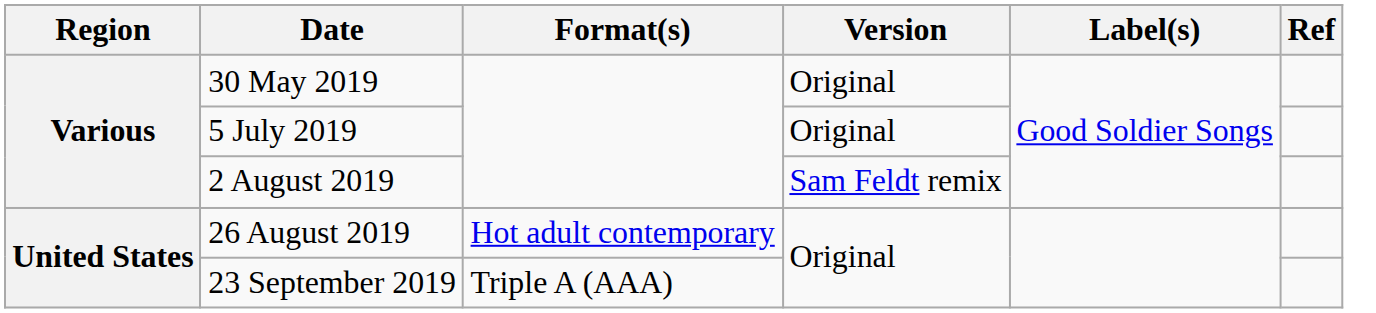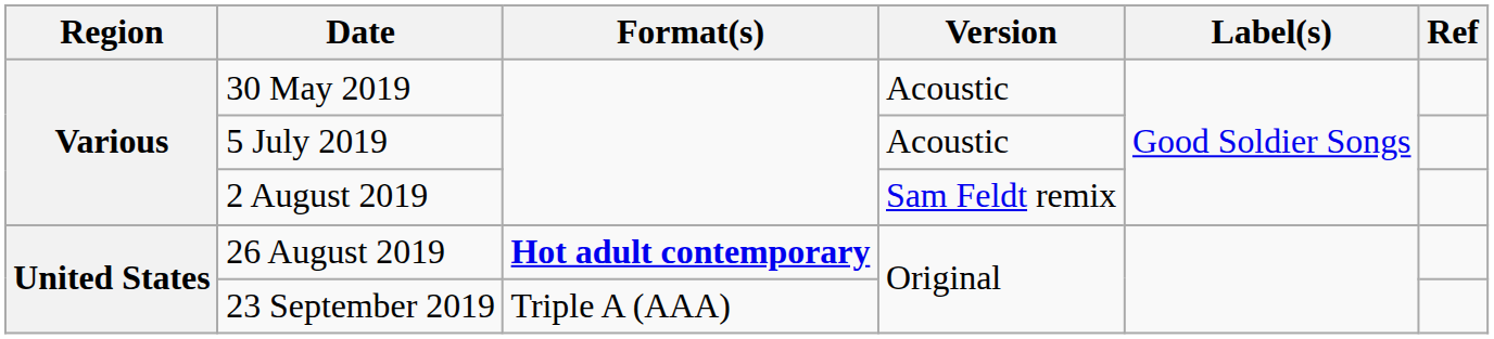 <table class="wikitable plainrowheaders">
 <tr>
 <th>Region</th>
 <th>Date</th>
 <th>Format(s)</th>
 <th>Version</th>
 <th>Label(s)</th>
 <th>Ref</th>
 </tr>
 <tr>
 <th scope="row" rowspan="3">Various</th>
 <td>30 May 2019</td>
 <td rowspan="3"></td>
-<td>Original</td>
+<td>Acoustic</td>
 <td rowspan="3"><a href='#'>Good Soldier Songs</a></td>
 <td></td>
 </tr>
 <tr>
 <td>5 July 2019</td>
-<td>Original</td>
+<td>Acoustic</td>
 <td></td>
 </tr>
 <tr>
 <td>2 August 2019</td>
 <td><a href='#'>Sam Feldt</a> remix</td>
 <td></td>
 </tr>
 <tr>
 <th scope="row" rowspan="2">United States</th>
 <td>26 August 2019</td>
-<td><a href='#'>Hot adult contemporary</a></td>
+<td><strong><a href='#'>Hot adult contemporary</a></strong></td>
 <td rowspan="2">Original</td>
 <td rowspan="2"></td>
 <td></td>
 </tr>
 <tr>
 <td>23 September 2019</td>
 <td>Triple A (AAA)</td>
 <td></td>
 </tr>
 </table>
